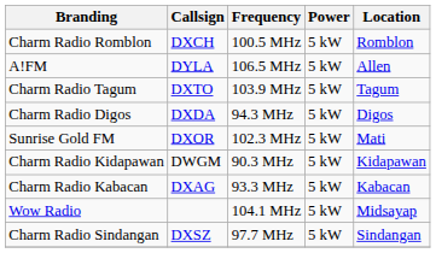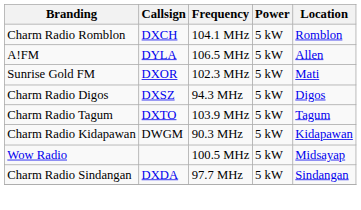 <table class="wikitable">
 <tr>
 <th>Branding</th>
 <th>Callsign</th>
 <th>Frequency</th>
 <th>Power</th>
 <th>Location</th>
 </tr>
 <tr>
 <td>Charm Radio Romblon</td>
 <td><a href='#'>DXCH</a></td>
-<td>100.5 MHz</td>
+<td>104.1 MHz</td>
 <td>5 kW</td>
 <td><a href='#'>Romblon</a></td>
 </tr>
 <tr>
 <td>A!FM</td>
 <td><a href='#'>DYLA</a></td>
 <td>106.5 MHz</td>
 <td>5 kW</td>
 <td><a href='#'>Allen</a></td>
 </tr>
 <tr>
+<td>Sunrise Gold FM</td>
+<td><a href='#'>DXOR</a></td>
+<td>102.3 MHz</td>
+<td>5 kW</td>
+<td><a href='#'>Mati</a></td>
+</tr>
+<tr>
+<td>Charm Radio Digos</td>
+<td><a href='#'>DXSZ</a></td>
+<td>94.3 MHz</td>
+<td>5 kW</td>
+<td><a href='#'>Digos</a></td>
+</tr>
+<tr>
 <td>Charm Radio Tagum</td>
 <td><a href='#'>DXTO</a></td>
 <td>103.9 MHz</td>
 <td>5 kW</td>
 <td><a href='#'>Tagum</a></td>
-</tr>
-<tr>
-<td>Charm Radio Digos</td>
-<td><a href='#'>DXDA</a></td>
-<td>94.3 MHz</td>
-<td>5 kW</td>
-<td><a href='#'>Digos</a></td>
-</tr>
-<tr>
-<td>Sunrise Gold FM</td>
-<td><a href='#'>DXOR</a></td>
-<td>102.3 MHz</td>
-<td>5 kW</td>
-<td><a href='#'>Mati</a></td>
 </tr>
 <tr>
 <td>Charm Radio Kidapawan</td>
 <td>DWGM</td>
 <td>90.3 MHz</td>
 <td>5 kW</td>
 <td><a href='#'>Kidapawan</a></td>
 </tr>
 <tr>
-<td>Charm Radio Kabacan</td>
-<td><a href='#'>DXAG</a></td>
-<td>93.3 MHz</td>
-<td>5 kW</td>
-<td><a href='#'>Kabacan</a></td>
-</tr>
-<tr>
 <td><a href='#'>Wow Radio</a></td>
 <td></td>
-<td>104.1 MHz</td>
+<td>100.5 MHz</td>
 <td>5 kW</td>
 <td><a href='#'>Midsayap</a></td>
 </tr>
 <tr>
 <td>Charm Radio Sindangan</td>
-<td><a href='#'>DXSZ</a></td>
+<td><a href='#'>DXDA</a></td>
 <td>97.7 MHz</td>
 <td>5 kW</td>
 <td><a href='#'>Sindangan</a></td>
 </tr>
 <tr>
 </tr>
 </table>
